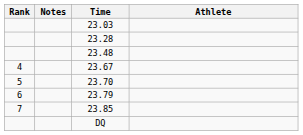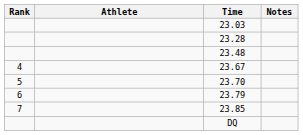 <table class="wikitable" style="text-align:center">
 <tr>
 <th width=40>Rank</th>
+<th width=250>Athlete</th>
+<th width=80>Time</th>
 <th width=50>Notes</th>
-<th width=80>Time</th>
-<th width=250>Athlete</th>
 </tr>
 <tr>
 <td></td>
+<td align=left></td>
+<td>23.03</td>
 <td></td>
-<td>23.03</td>
-<td align=left></td>
 </tr>
 <tr>
 <td></td>
+<td align=left></td>
+<td>23.28</td>
 <td></td>
-<td>23.28</td>
-<td align=left></td>
 </tr>
 <tr>
 <td></td>
+<td align=left></td>
+<td>23.48</td>
 <td></td>
-<td>23.48</td>
-<td align=left></td>
 </tr>
 <tr>
 <td>4</td>
+<td align=left></td>
+<td>23.67</td>
 <td></td>
-<td>23.67</td>
-<td align=left></td>
 </tr>
 <tr>
 <td>5</td>
+<td align=left></td>
+<td>23.70</td>
 <td></td>
-<td>23.70</td>
-<td align=left></td>
 </tr>
 <tr>
 <td>6</td>
+<td align=left></td>
+<td>23.79</td>
 <td></td>
-<td>23.79</td>
-<td align=left></td>
 </tr>
 <tr>
 <td>7</td>
+<td align=left></td>
+<td>23.85</td>
 <td></td>
-<td>23.85</td>
-<td align=left></td>
 </tr>
 <tr>
 <td></td>
+<td align=left></td>
+<td>DQ</td>
 <td></td>
-<td>DQ</td>
-<td align=left></td>
 </tr>
 </table>
